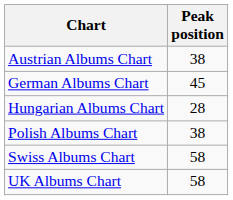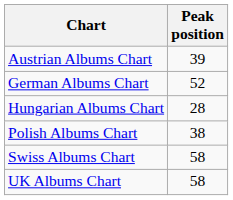 <table class="wikitable sortable">
 <tr>
 <th>Chart</th>
 <th>Peak<br>position</th>
 </tr>
 <tr>
 <td><a href='#'>Austrian Albums Chart</a></td>
-<td style="text-align:center;">38</td>
+<td style="text-align:center;">39</td>
 </tr>
 <tr>
 <td><a href='#'>German Albums Chart</a></td>
-<td style="text-align:center;">45</td>
+<td style="text-align:center;">52</td>
 </tr>
 <tr>
 <td><a href='#'>Hungarian Albums Chart</a></td>
 <td style="text-align:center;">28</td>
 </tr>
 <tr>
 <td><a href='#'>Polish Albums Chart</a></td>
 <td style="text-align:center;">38</td>
 </tr>
 <tr>
 <td><a href='#'>Swiss Albums Chart</a></td>
 <td style="text-align:center;">58</td>
 </tr>
 <tr>
 <td><a href='#'>UK Albums Chart</a></td>
 <td style="text-align:center;">58</td>
 </tr>
 </table>
